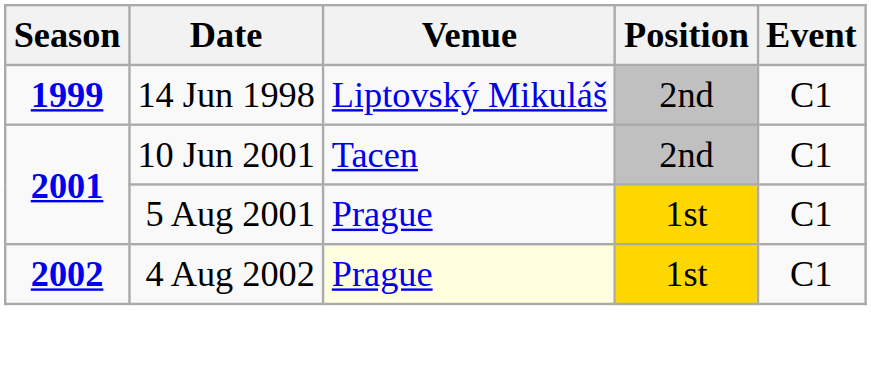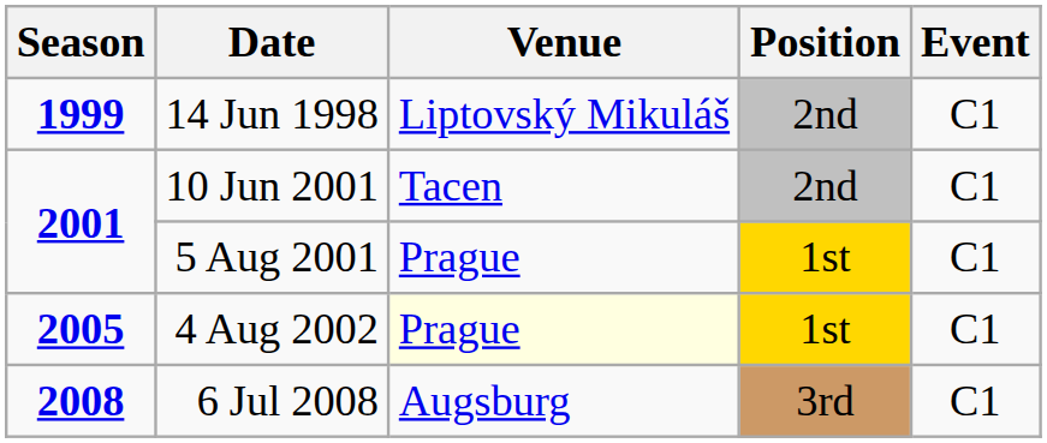 <table class="wikitable" style="text-align:center; font-size:95%;">
 <tr>
 <th>Season</th>
 <th>Date</th>
 <th>Venue</th>
 <th>Position</th>
 <th>Event</th>
 </tr>
 <tr>
 <td><strong><a href='#'>1999</a></strong></td>
 <td align=right>14 Jun 1998</td>
 <td align=left><a href='#'>Liptovský Mikuláš</a></td>
 <td bgcolor=silver>2nd</td>
 <td>C1</td>
 </tr>
 <tr>
 <td rowspan=2><strong><a href='#'>2001</a></strong></td>
 <td align=right>10 Jun 2001</td>
 <td align=left><a href='#'>Tacen</a></td>
 <td bgcolor=silver>2nd</td>
 <td>C1</td>
 </tr>
 <tr>
 <td align=right>5 Aug 2001</td>
 <td align=left><a href='#'>Prague</a></td>
 <td bgcolor=gold>1st</td>
 <td>C1</td>
 </tr>
 <tr>
-<td><strong><a href='#'>2002</a></strong></td>
+<td><strong><a href='#'>2005</a></strong></td>
 <td align=right>4 Aug 2002</td>
 <td align=left style="background: lightyellow;"><a href='#'>Prague</a></td>
 <td bgcolor=gold>1st</td>
 <td>C1</td>
 </tr>
+<tr>
+<td><strong><a href='#'>2008</a></strong></td>
+<td align=right>6 Jul 2008</td>
+<td align=left><a href='#'>Augsburg</a></td>
+<td bgcolor=cc9966>3rd</td>
+<td>C1</td>
+</tr>
 </table>
